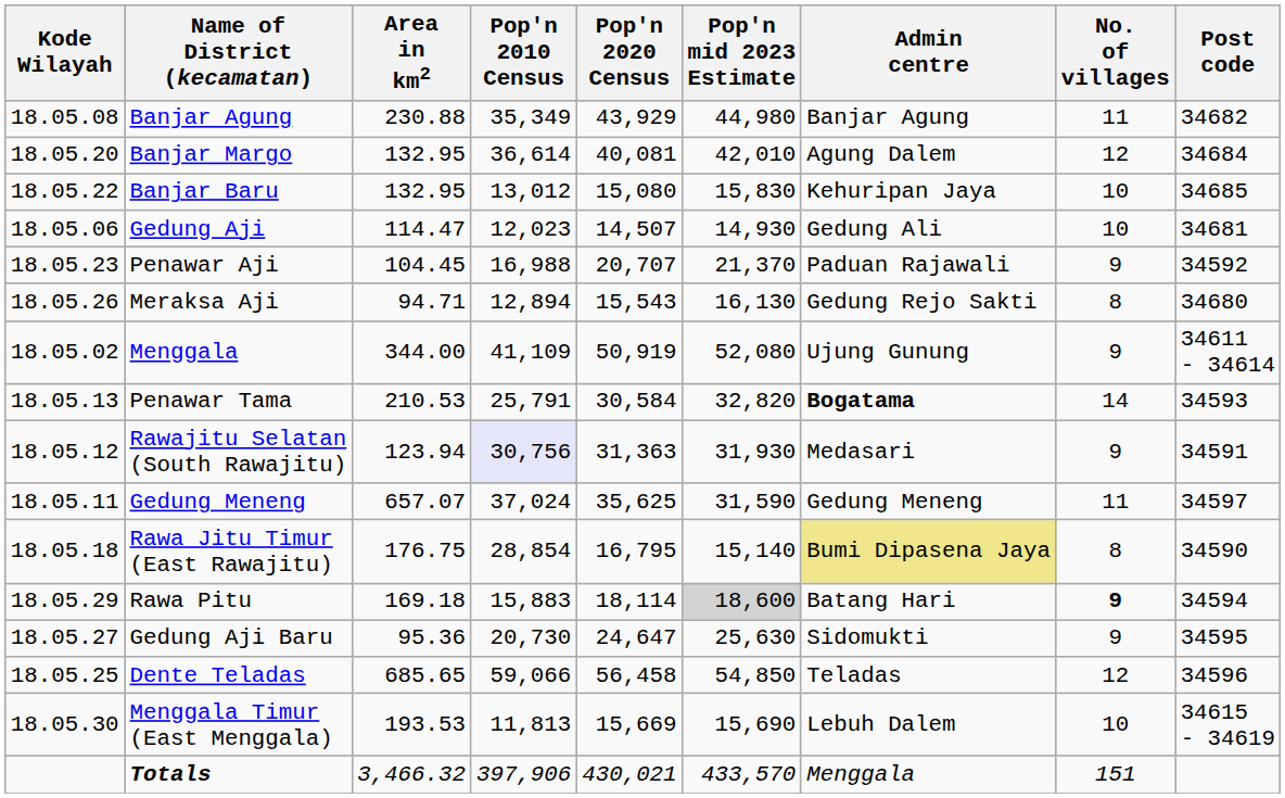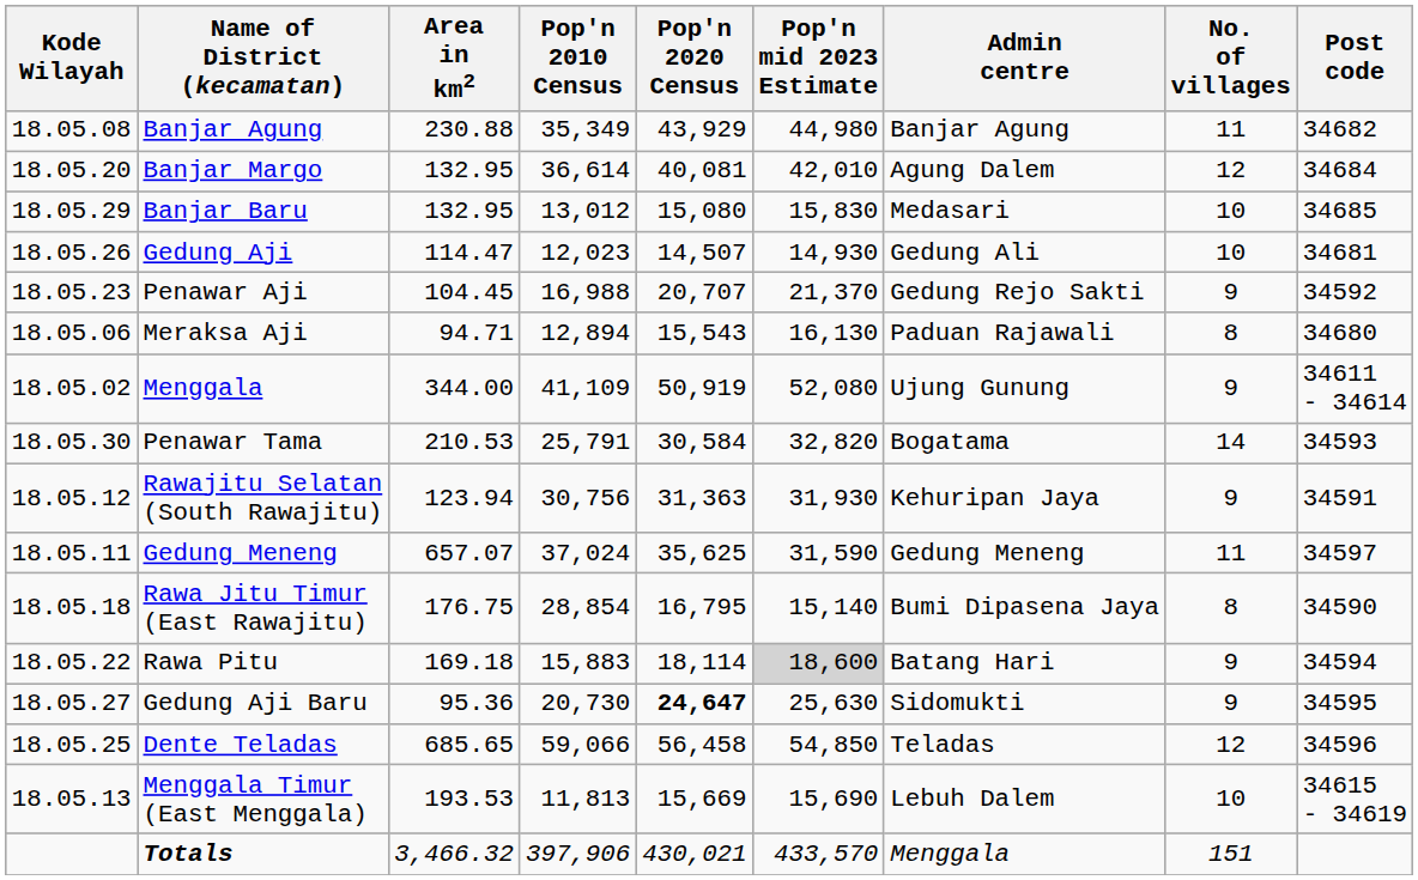 <table class="wikitable sortable">
 <tr>
 <th>Kode <br>Wilayah</th>
 <th>Name of<br>District<br>(<em>kecamatan</em>)</th>
 <th>Area <br>in <br>km<sup>2</sup></th>
 <th>Pop'n <br>2010<br>Census</th>
 <th>Pop'n <br>2020<br>Census</th>
 <th>Pop'n <br>mid 2023<br>Estimate</th>
 <th>Admin<br>centre</th>
 <th>No.<br>of<br>villages</th>
 <th>Post<br>code</th>
 </tr>
 <tr>
 <td>18.05.08</td>
 <td><a href='#'>Banjar Agung</a></td>
 <td align="right">230.88</td>
 <td align="right">35,349</td>
 <td align="right">43,929</td>
 <td align="right">44,980</td>
 <td>Banjar Agung</td>
 <td align="center">11</td>
 <td>34682</td>
 </tr>
 <tr>
 <td>18.05.20</td>
 <td><a href='#'>Banjar Margo</a></td>
 <td align="right">132.95</td>
 <td align="right">36,614</td>
 <td align="right">40,081</td>
 <td align="right">42,010</td>
 <td>Agung Dalem</td>
 <td align="center">12</td>
 <td>34684</td>
 </tr>
 <tr>
-<td>18.05.22</td>
+<td>18.05.29</td>
 <td><a href='#'>Banjar Baru</a></td>
 <td align="right">132.95</td>
 <td align="right">13,012</td>
 <td align="right">15,080</td>
 <td align="right">15,830</td>
-<td>Kehuripan Jaya</td>
+<td>Medasari</td>
 <td align="center">10</td>
 <td>34685</td>
 </tr>
 <tr>
-<td>18.05.06</td>
+<td>18.05.26</td>
 <td><a href='#'>Gedung Aji</a></td>
 <td align="right">114.47</td>
 <td align="right">12,023</td>
 <td align="right">14,507</td>
 <td align="right">14,930</td>
 <td>Gedung Ali</td>
 <td align="center">10</td>
 <td>34681</td>
 </tr>
 <tr>
 <td>18.05.23</td>
 <td>Penawar Aji</td>
 <td align="right">104.45</td>
 <td align="right">16,988</td>
 <td align="right">20,707</td>
 <td align="right">21,370</td>
-<td>Paduan Rajawali</td>
+<td>Gedung Rejo Sakti</td>
 <td align="center">9</td>
 <td>34592</td>
 </tr>
 <tr>
-<td>18.05.26</td>
+<td>18.05.06</td>
 <td>Meraksa Aji</td>
 <td align="right">94.71</td>
 <td align="right">12,894</td>
 <td align="right">15,543</td>
 <td align="right">16,130</td>
-<td>Gedung Rejo Sakti</td>
+<td>Paduan Rajawali</td>
 <td align="center">8</td>
 <td>34680</td>
 </tr>
 <tr>
 <td>18.05.02</td>
 <td><a href='#'>Menggala</a></td>
 <td align="right">344.00</td>
 <td align="right">41,109</td>
 <td align="right">50,919</td>
 <td align="right">52,080</td>
 <td>Ujung Gunung</td>
 <td align="center">9</td>
 <td>34611<br>- 34614</td>
 </tr>
 <tr>
-<td>18.05.13</td>
+<td>18.05.30</td>
 <td>Penawar Tama</td>
 <td align="right">210.53</td>
 <td align="right">25,791</td>
 <td align="right">30,584</td>
 <td align="right">32,820</td>
-<td><strong>Bogatama</strong></td>
+<td>Bogatama</td>
 <td align="center">14</td>
 <td>34593</td>
 </tr>
 <tr>
 <td>18.05.12</td>
 <td><a href='#'>Rawajitu Selatan</a> <br>(South Rawajitu)</td>
 <td align="right">123.94</td>
-<td align="right" style="background: lavender;">30,756</td>
+<td align="right">30,756</td>
 <td align="right">31,363</td>
 <td align="right">31,930</td>
-<td>Medasari</td>
+<td>Kehuripan Jaya</td>
 <td align="center">9</td>
 <td>34591</td>
 </tr>
 <tr>
 <td>18.05.11</td>
 <td><a href='#'>Gedung Meneng</a></td>
 <td align="right">657.07</td>
 <td align="right">37,024</td>
 <td align="right">35,625</td>
 <td align="right">31,590</td>
 <td>Gedung Meneng</td>
 <td align="center">11</td>
 <td>34597</td>
 </tr>
 <tr>
 <td>18.05.18</td>
 <td><a href='#'>Rawa Jitu Timur</a> <br>(East Rawajitu)</td>
 <td align="right">176.75</td>
 <td align="right">28,854</td>
 <td align="right">16,795</td>
 <td align="right">15,140</td>
-<td style="background: khaki;">Bumi Dipasena Jaya</td>
+<td>Bumi Dipasena Jaya</td>
 <td align="center">8</td>
 <td>34590</td>
 </tr>
 <tr>
-<td>18.05.29</td>
+<td>18.05.22</td>
 <td>Rawa Pitu</td>
 <td align="right">169.18</td>
 <td align="right">15,883</td>
 <td align="right">18,114</td>
 <td align="right" style="background: lightgrey;">18,600</td>
 <td>Batang Hari</td>
-<td align="center"><strong>9</strong></td>
+<td align="center">9</td>
 <td>34594</td>
 </tr>
 <tr>
 <td>18.05.27</td>
 <td>Gedung Aji Baru</td>
 <td align="right">95.36</td>
 <td align="right">20,730</td>
-<td align="right">24,647</td>
+<td align="right"><strong>24,647</strong></td>
 <td align="right">25,630</td>
 <td>Sidomukti</td>
 <td align="center">9</td>
 <td>34595</td>
 </tr>
 <tr>
 <td>18.05.25</td>
 <td><a href='#'>Dente Teladas</a></td>
 <td align="right">685.65</td>
 <td align="right">59,066</td>
 <td align="right">56,458</td>
 <td align="right">54,850</td>
 <td>Teladas</td>
 <td align="center">12</td>
 <td>34596</td>
 </tr>
 <tr>
-<td>18.05.30</td>
+<td>18.05.13</td>
 <td><a href='#'>Menggala Timur</a> <br>(East Menggala)</td>
 <td align="right">193.53</td>
 <td align="right">11,813</td>
 <td align="right">15,669</td>
 <td align="right">15,690</td>
 <td>Lebuh Dalem</td>
 <td align="center">10</td>
 <td>34615<br>- 34619</td>
 </tr>
 <tr>
 <td></td>
 <td><strong><em>Totals</em></strong></td>
 <td align="right"><em>3,466.32</em></td>
 <td align="right"><em>397,906</em></td>
 <td align="right"><em>430,021</em></td>
 <td align="right"><em>433,570</em></td>
 <td><em>Menggala</em></td>
 <td align="center"><em>151</em></td>
 <td></td>
 </tr>
 <tr>
 </tr>
 </table>
